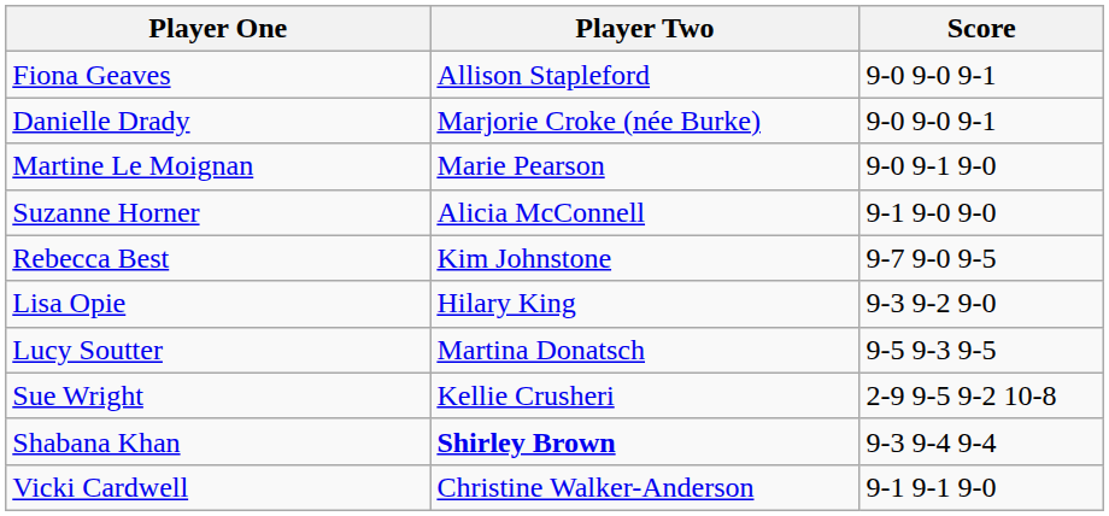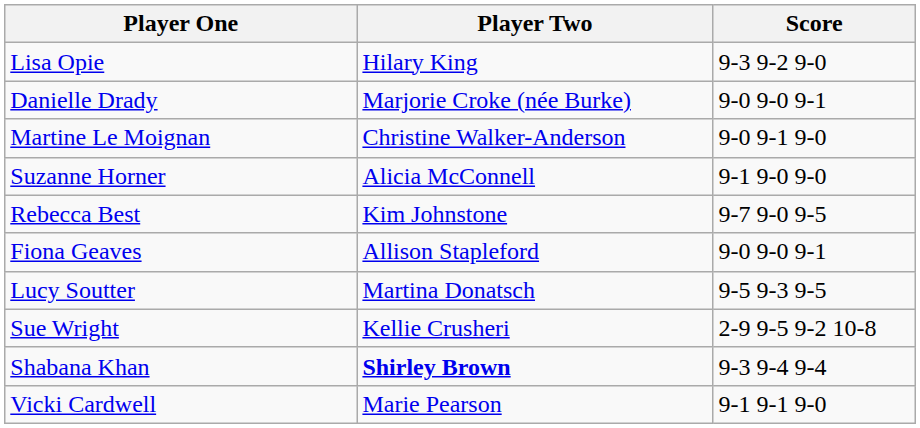 <table class="wikitable">
 <tr>
 <th width=270>Player One</th>
 <th width=270>Player Two</th>
 <th width=150>Score</th>
 </tr>
 <tr>
-<td> <a href='#'>Fiona Geaves</a></td>
-<td> <a href='#'>Allison Stapleford</a></td>
-<td>9-0 9-0 9-1</td>
+<td> <a href='#'>Lisa Opie</a></td>
+<td> <a href='#'>Hilary King</a></td>
+<td>9-3 9-2 9-0</td>
 </tr>
 <tr>
 <td> <a href='#'>Danielle Drady</a></td>
 <td> <a href='#'>Marjorie Croke (née Burke)</a></td>
 <td>9-0 9-0 9-1</td>
 </tr>
 <tr>
 <td> <a href='#'>Martine Le Moignan</a></td>
-<td> <a href='#'>Marie Pearson</a></td>
+<td> <a href='#'>Christine Walker-Anderson</a></td>
 <td>9-0 9-1 9-0</td>
 </tr>
 <tr>
 <td> <a href='#'>Suzanne Horner</a></td>
 <td> <a href='#'>Alicia McConnell</a></td>
 <td>9-1 9-0 9-0</td>
 </tr>
 <tr>
 <td> <a href='#'>Rebecca Best</a></td>
 <td> <a href='#'>Kim Johnstone</a></td>
 <td>9-7 9-0 9-5</td>
 </tr>
 <tr>
-<td> <a href='#'>Lisa Opie</a></td>
-<td> <a href='#'>Hilary King</a></td>
-<td>9-3 9-2 9-0</td>
+<td> <a href='#'>Fiona Geaves</a></td>
+<td> <a href='#'>Allison Stapleford</a></td>
+<td>9-0 9-0 9-1</td>
 </tr>
 <tr>
 <td> <a href='#'>Lucy Soutter</a></td>
 <td> <a href='#'>Martina Donatsch</a></td>
 <td>9-5 9-3 9-5</td>
 </tr>
 <tr>
 <td> <a href='#'>Sue Wright</a></td>
 <td> <a href='#'>Kellie Crusheri</a></td>
 <td>2-9 9-5 9-2 10-8</td>
 </tr>
 <tr>
 <td> <a href='#'>Shabana Khan</a></td>
 <td><strong> <a href='#'>Shirley Brown</a></strong></td>
 <td>9-3 9-4 9-4</td>
 </tr>
 <tr>
 <td> <a href='#'>Vicki Cardwell</a></td>
-<td> <a href='#'>Christine Walker-Anderson</a></td>
+<td> <a href='#'>Marie Pearson</a></td>
 <td>9-1 9-1 9-0</td>
 </tr>
 </table>
